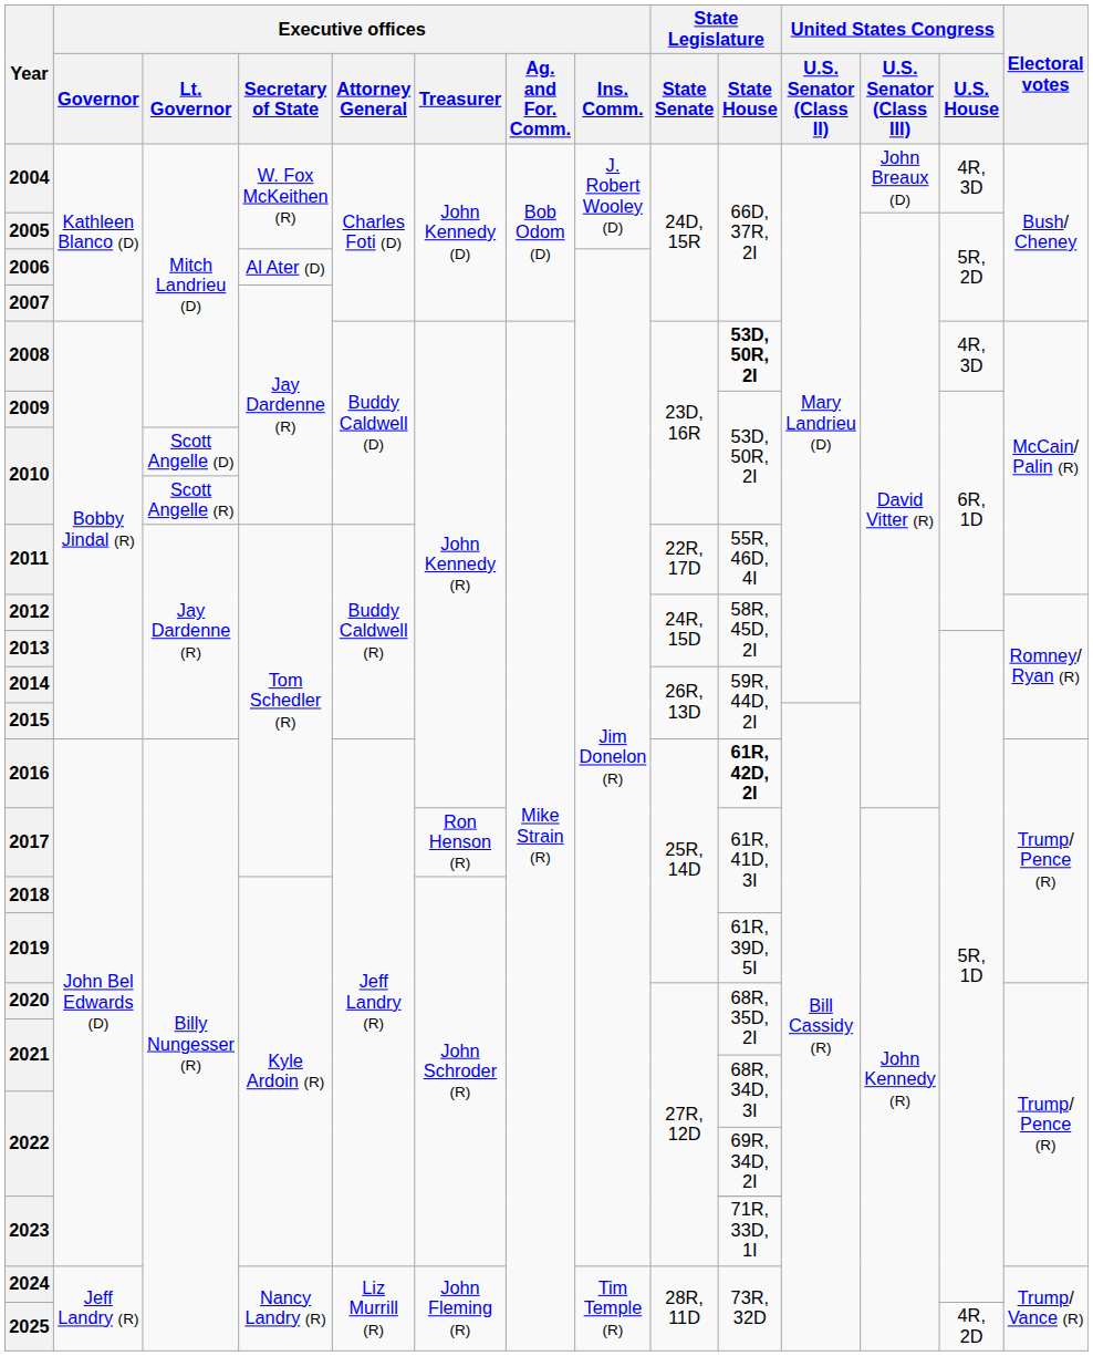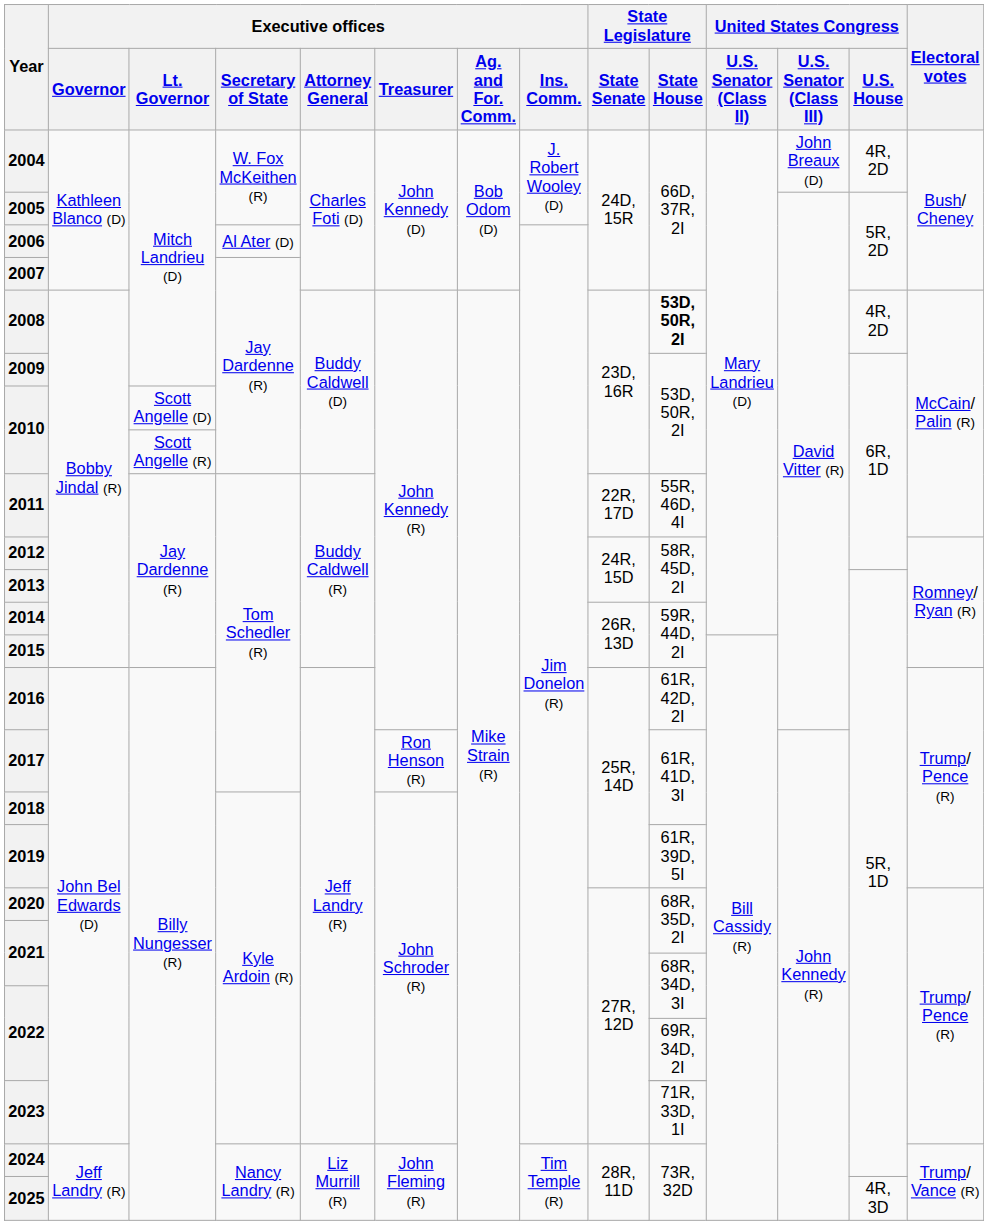 <table class="wikitable sortable sticky-header-multi" style=text-align:center>
 <tr>
 <th rowspan=2 class=unsortable>Year</th>
 <th colspan=7>Executive offices</th>
 <th colspan=2><a href='#'>State Legislature</a></th>
 <th colspan=3><a href='#'>United States Congress</a></th>
 <th rowspan=2 class=unsortable><a href='#'>Electoral<br>votes</a></th>
 </tr>
 <tr style="height:2em">
 <th class=unsortable><a href='#'>Governor</a></th>
 <th class=unsortable><a href='#'>Lt. Governor</a></th>
 <th class=unsortable><a href='#'>Secretary<br>of State</a></th>
 <th class=unsortable><a href='#'>Attorney<br>General</a></th>
 <th class=unsortable><a href='#'>Treasurer</a></th>
 <th class=unsortable><a href='#'>Ag. and<br>For. Comm.</a></th>
 <th class=unsortable><a href='#'>Ins. Comm.</a></th>
 <th class=unsortable><a href='#'>State Senate</a></th>
 <th class=unsortable><a href='#'>State House</a></th>
 <th class=unsortable><a href='#'>U.S. Senator<br>(Class II)</a></th>
 <th class=unsortable><a href='#'>U.S. Senator<br>(Class III)</a></th>
 <th class=unsortable><a href='#'>U.S. House</a></th>
 </tr>
 <tr style="height:2em">
 <th>2004</th>
 <td rowspan=4 ><a href='#'>Kathleen Blanco</a> <small>(D)</small></td>
 <td rowspan=6 ><a href='#'>Mitch Landrieu</a> <small>(D)</small></td>
 <td rowspan=2 ><a href='#'>W. Fox McKeithen</a> <small>(R)</small></td>
 <td rowspan=4 ><a href='#'>Charles Foti</a> <small>(D)</small></td>
 <td rowspan=4 ><a href='#'>John Kennedy</a> <small>(D)</small></td>
 <td rowspan=4 ><a href='#'>Bob Odom</a> <small>(D)</small></td>
 <td rowspan=2 ><a href='#'>J. Robert Wooley</a> <small>(D)</small></td>
 <td rowspan=4 >24D, 15R</td>
 <td rowspan=4 >66D, 37R, 2I</td>
 <td rowspan=12 ><a href='#'>Mary Landrieu</a> <small>(D)</small></td>
 <td><a href='#'>John Breaux</a> <small>(D)</small></td>
-<td>4R, 3D</td>
+<td rowspan=1 >4R, 2D</td>
 <td rowspan=4 ><a href='#'>Bush</a>/<br><a href='#'>Cheney</a> </td>
 </tr>
 <tr style="height:2em">
 <th>2005</th>
 <td rowspan=13 ><a href='#'>David Vitter</a> <small>(R)</small></td>
 <td rowspan=3 >5R, 2D</td>
 </tr>
 <tr style="height:2em">
 <th>2006</th>
 <td><a href='#'>Al Ater</a> <small>(D)</small></td>
 <td rowspan=22 ><a href='#'>Jim Donelon</a> <small>(R)</small></td>
 </tr>
 <tr style="height:2em">
 <th>2007</th>
 <td rowspan=5 ><a href='#'>Jay Dardenne</a> <small>(R)</small></td>
 </tr>
 <tr style="height:2em">
 <th>2008</th>
 <td rowspan=9 ><a href='#'>Bobby Jindal</a> <small>(R)</small></td>
 <td rowspan=4 ><a href='#'>Buddy Caldwell</a> <small>(D)</small></td>
 <td rowspan=10 ><a href='#'>John Kennedy</a> <small>(R)</small></td>
 <td rowspan=22 ><a href='#'>Mike Strain</a> <small>(R)</small></td>
 <td rowspan=4 >23D, 16R</td>
 <td><strong>53D, 50R, 2I</strong></td>
-<td>4R, 3D</td>
+<td rowspan=1 >4R, 2D</td>
 <td rowspan=5 ><a href='#'>McCain</a>/<br><a href='#'>Palin</a> <small>(R)</small> </td>
 </tr>
 <tr style="height:2em">
 <th>2009</th>
 <td rowspan=3 >53D, 50R, 2I</td>
 <td rowspan=5 >6R, 1D</td>
 </tr>
 <tr style="height:2em">
 <th rowspan=2>2010</th>
 <td><a href='#'>Scott Angelle</a> <small>(D)</small></td>
 </tr>
 <tr style="height:2em">
 <td><a href='#'>Scott Angelle</a> <small>(R)</small></td>
 </tr>
 <tr style="height:2em">
 <th>2011</th>
 <td rowspan=5 ><a href='#'>Jay Dardenne</a> <small>(R)</small></td>
 <td rowspan=7 ><a href='#'>Tom Schedler</a> <small>(R)</small></td>
 <td rowspan=5 ><a href='#'>Buddy Caldwell</a> <small>(R)</small></td>
 <td>22R, 17D</td>
 <td>55R, 46D, 4I</td>
 </tr>
 <tr style="height:2em">
 <th>2012</th>
 <td rowspan=2 >24R, 15D</td>
 <td rowspan=2 >58R, 45D, 2I</td>
 <td rowspan=4 ><a href='#'>Romney</a>/<br><a href='#'>Ryan</a> <small>(R)</small> </td>
 </tr>
 <tr style="height:2em">
 <th>2013</th>
 <td rowspan=15 >5R, 1D</td>
 </tr>
 <tr style="height:2em">
 <th>2014</th>
 <td rowspan=2 >26R, 13D</td>
 <td rowspan=2 >59R, 44D, 2I</td>
 </tr>
 <tr style="height:2em">
 <th>2015</th>
 <td rowspan=14 ><a href='#'>Bill Cassidy</a> <small>(R)</small></td>
 </tr>
 <tr style="height:2em">
 <th>2016</th>
 <td rowspan=11 ><a href='#'>John Bel<br>Edwards</a> <small>(D)</small></td>
 <td rowspan=13 ><a href='#'>Billy Nungesser</a> <small>(R)</small></td>
 <td rowspan=11 ><a href='#'>Jeff Landry</a> <small>(R)</small></td>
 <td rowspan=4 >25R, 14D</td>
-<td><strong>61R, 42D, 2I</strong></td>
+<td>61R, 42D, 2I</td>
 <td rowspan=4 ><a href='#'>Trump</a>/<br><a href='#'>Pence</a> <small>(R)</small> </td>
 </tr>
 <tr style="height:2em">
 <th>2017</th>
 <td><a href='#'>Ron Henson</a> <small>(R)</small></td>
 <td rowspan=2 >61R, 41D, 3I</td>
 <td rowspan=12 ><a href='#'>John Kennedy</a> <small>(R)</small></td>
 </tr>
 <tr style="height:2em">
 <th>2018</th>
 <td rowspan=9 ><a href='#'>Kyle Ardoin</a> <small>(R)</small></td>
 <td rowspan=9 ><a href='#'>John Schroder</a> <small>(R)</small></td>
 </tr>
 <tr style="height:2em">
 <th>2019</th>
 <td>61R, 39D, 5I</td>
 </tr>
 <tr style="height:2em">
 <th>2020</th>
 <td rowspan=7 >27R, 12D</td>
 <td rowspan=2 >68R, 35D, 2I</td>
 <td rowspan=7 ><a href='#'>Trump</a>/<br><a href='#'>Pence</a> <small>(R)</small> </td>
 </tr>
 <tr style="height:2em">
 <th rowspan=2>2021</th>
 </tr>
 <tr style="height:2em">
 <td rowspan=2 >68R, 34D, 3I</td>
 </tr>
 <tr style="height:2em">
 <th rowspan=2>2022</th>
 </tr>
 <tr style="height:2em">
 <td>69R, 34D, 2I</td>
 </tr>
 <tr>
 <th rowspan=2>2023</th>
 </tr>
 <tr style="height:2em">
 <td>71R, 33D, 1I</td>
 </tr>
 <tr style="height:2em">
 <th>2024</th>
 <td rowspan=2 ><a href='#'>Jeff Landry</a> <small>(R)</small></td>
 <td rowspan=2 ><a href='#'>Nancy Landry</a> <small>(R)</small></td>
 <td rowspan=2 ><a href='#'>Liz Murrill</a> <small>(R)</small></td>
 <td rowspan=2 ><a href='#'>John Fleming</a> <small>(R)</small></td>
 <td rowspan=2 ><a href='#'>Tim Temple</a> <small>(R)</small></td>
 <td rowspan=2 >28R, 11D</td>
 <td rowspan=2 >73R, 32D</td>
 <td rowspan=2 ><a href='#'>Trump</a>/<br><a href='#'>Vance</a> <small>(R)</small> </td>
 </tr>
 <tr style="height:2em">
 <th>2025</th>
-<td rowspan=1 >4R, 2D</td>
+<td>4R, 3D</td>
 </tr>
 </table>
